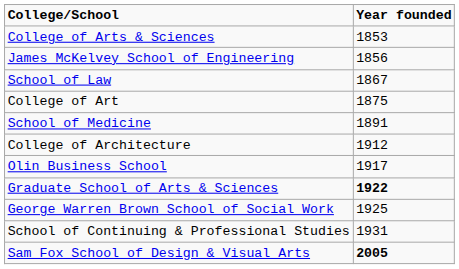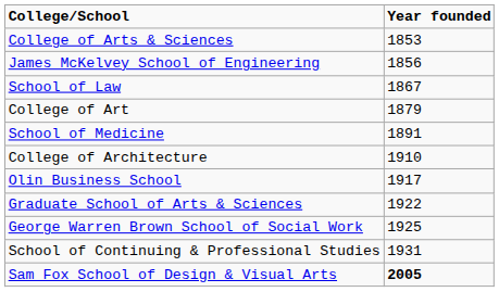 <table class="wikitable floatright sortable collapsible" ; text-align:right; font-size:80%;">
 <tr>
 <td><strong>College/School</strong></td>
 <td><strong>Year founded</strong></td>
 </tr>
 <tr>
 <td><a href='#'>College of Arts & Sciences</a></td>
 <td>1853</td>
 </tr>
 <tr>
 <td><a href='#'>James McKelvey School of Engineering</a></td>
 <td>1856</td>
 </tr>
 <tr>
 <td><a href='#'>School of Law</a></td>
 <td>1867</td>
 </tr>
 <tr>
 <td>College of Art</td>
-<td>1875</td>
+<td>1879</td>
 </tr>
 <tr>
 <td><a href='#'>School of Medicine</a></td>
 <td>1891</td>
 </tr>
 <tr>
 <td>College of Architecture</td>
-<td>1912</td>
+<td>1910</td>
 </tr>
 <tr>
 <td><a href='#'>Olin Business School</a></td>
 <td>1917</td>
 </tr>
 <tr>
 <td><a href='#'>Graduate School of Arts & Sciences</a></td>
-<td><strong>1922</strong></td>
+<td>1922</td>
 </tr>
 <tr>
 <td><a href='#'>George Warren Brown School of Social Work</a></td>
 <td>1925</td>
 </tr>
 <tr>
 <td>School of Continuing & Professional Studies</td>
 <td>1931</td>
 </tr>
 <tr>
 <td><a href='#'>Sam Fox School of Design & Visual Arts</a></td>
 <td><strong>2005</strong></td>
 </tr>
 </table>
